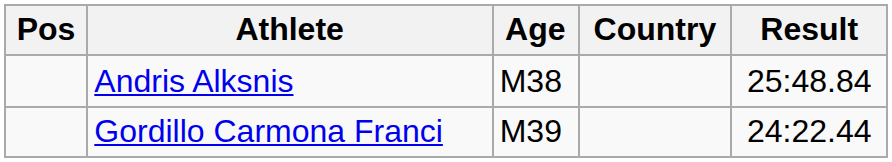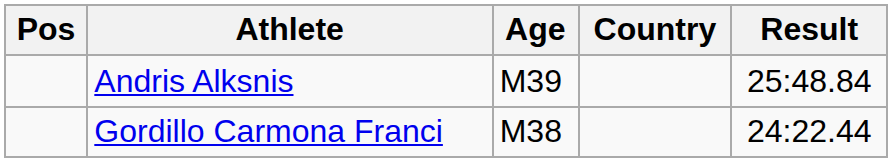 <table class="wikitable"  style="text-align:center; width:50%;">
 <tr>
 <th>Pos</th>
 <th>Athlete</th>
 <th>Age</th>
 <th>Country</th>
 <th>Result</th>
 </tr>
 <tr>
 <td align=center></td>
 <td align=left><a href='#'>Andris Alksnis</a></td>
-<td align=left>M38</td>
+<td align=left>M39</td>
 <td align=left></td>
 <td>25:48.84</td>
 </tr>
 <tr>
 <td align=center></td>
 <td align=left><a href='#'>Gordillo Carmona Franci</a></td>
-<td align=left>M39</td>
+<td align=left>M38</td>
 <td align=left></td>
 <td>24:22.44</td>
 </tr>
 </table>
